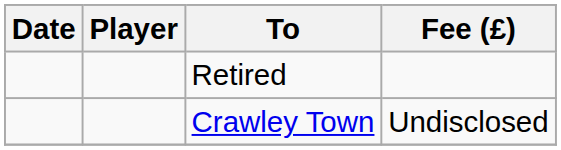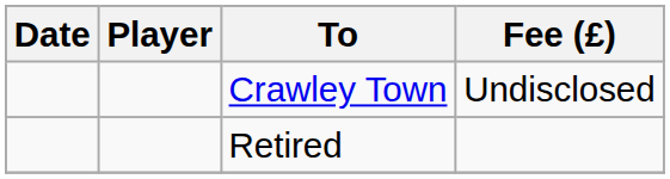 <table class="wikitable sortable" style="font-size:95%">
 <tr>
 <th>Date</th>
 <th>Player</th>
 <th>To</th>
 <th>Fee (£)</th>
 </tr>
 <tr>
 <td></td>
 <td> </td>
+<td><a href='#'>Crawley Town</a></td>
+<td>Undisclosed</td>
+</tr>
+<tr>
+<td></td>
+<td> </td>
 <td>Retired</td>
 <td></td>
 </tr>
 <tr>
-<td></td>
-<td> </td>
-<td><a href='#'>Crawley Town</a></td>
-<td>Undisclosed</td>
-</tr>
-<tr>
 </tr>
 </table>
